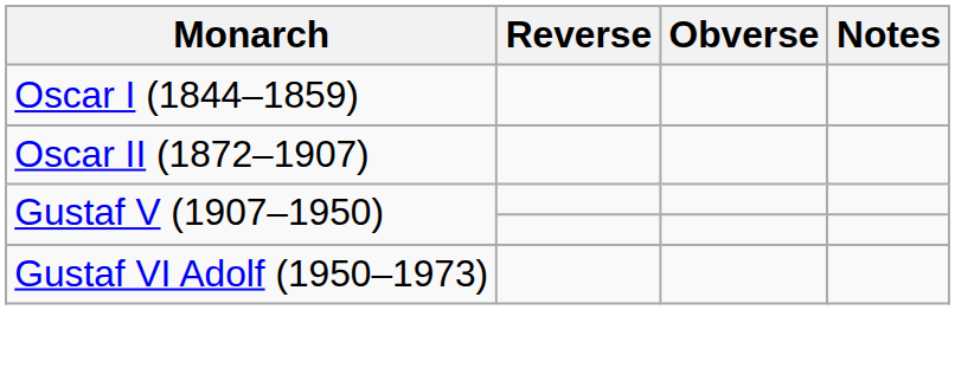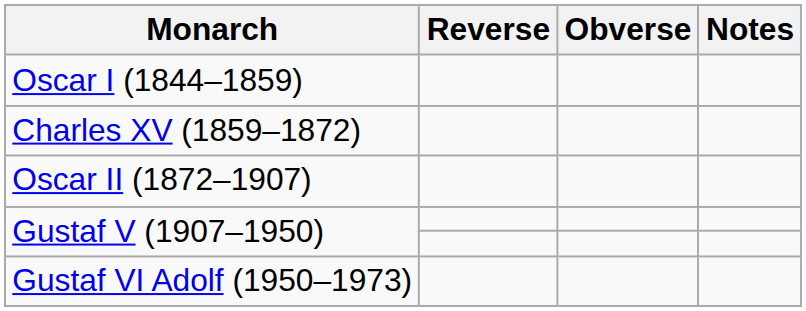 <table class="wikitable">
 <tr>
 <th>Monarch</th>
 <th>Reverse</th>
 <th>Obverse</th>
 <th>Notes</th>
 </tr>
 <tr>
 <td><a href='#'>Oscar I</a> (1844–1859)</td>
+<td></td>
+<td></td>
+<td></td>
+</tr>
+<tr>
+<td><a href='#'>Charles XV</a> (1859–1872)</td>
 <td></td>
 <td></td>
 <td></td>
 </tr>
 <tr>
 <td><a href='#'>Oscar II</a> (1872–1907)</td>
 <td></td>
 <td></td>
 <td></td>
 </tr>
 <tr>
 <td rowspan="2"><a href='#'>Gustaf V</a> (1907–1950)</td>
 <td></td>
 <td></td>
 <td></td>
 </tr>
 <tr>
 <td></td>
 <td></td>
 <td></td>
 </tr>
 <tr>
 <td><a href='#'>Gustaf VI Adolf</a> (1950–1973)</td>
 <td></td>
 <td></td>
 <td></td>
 </tr>
 </table>
